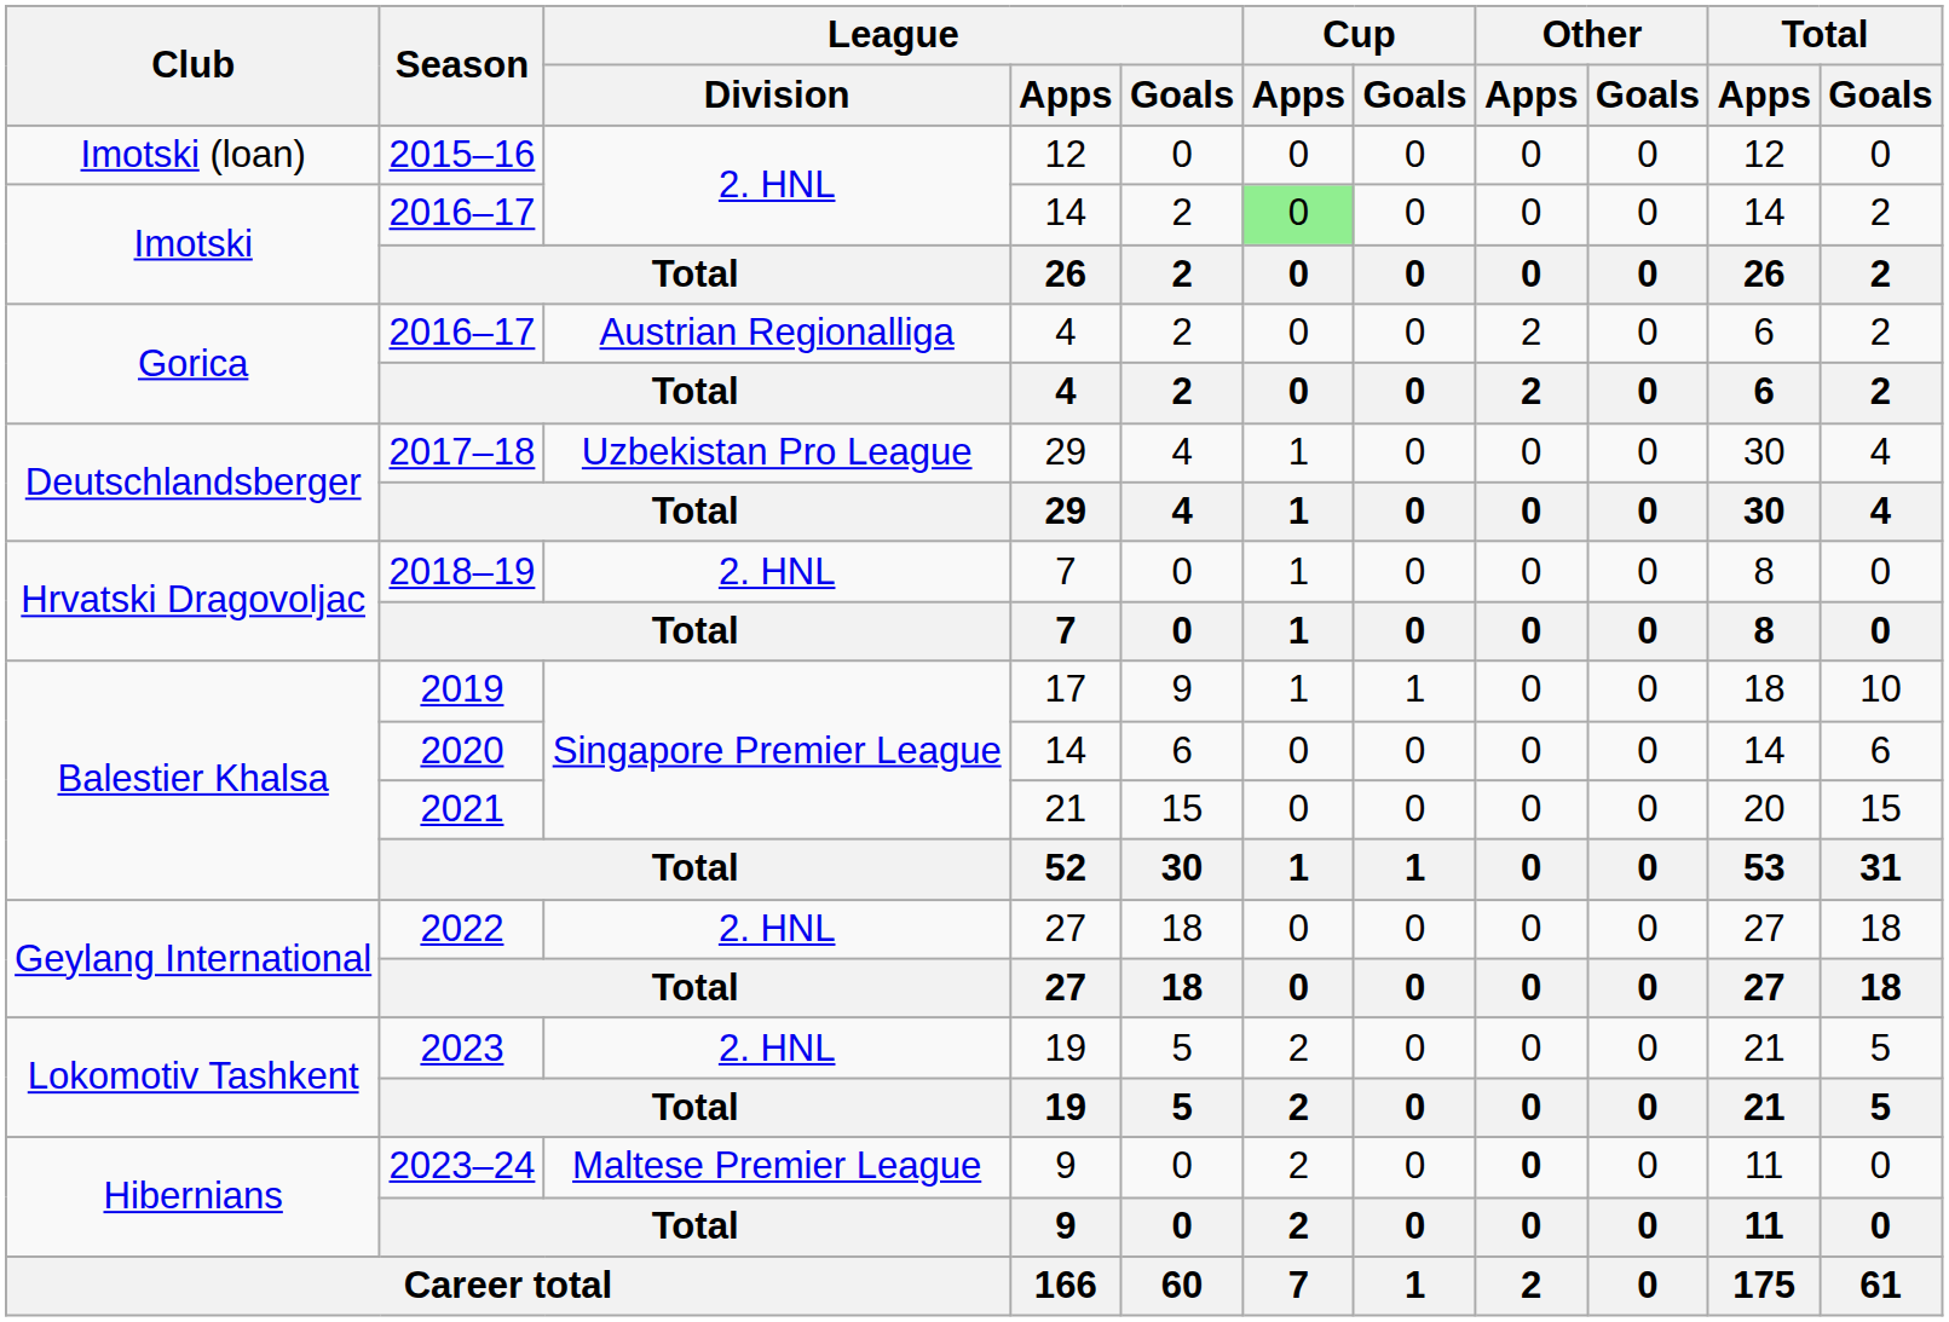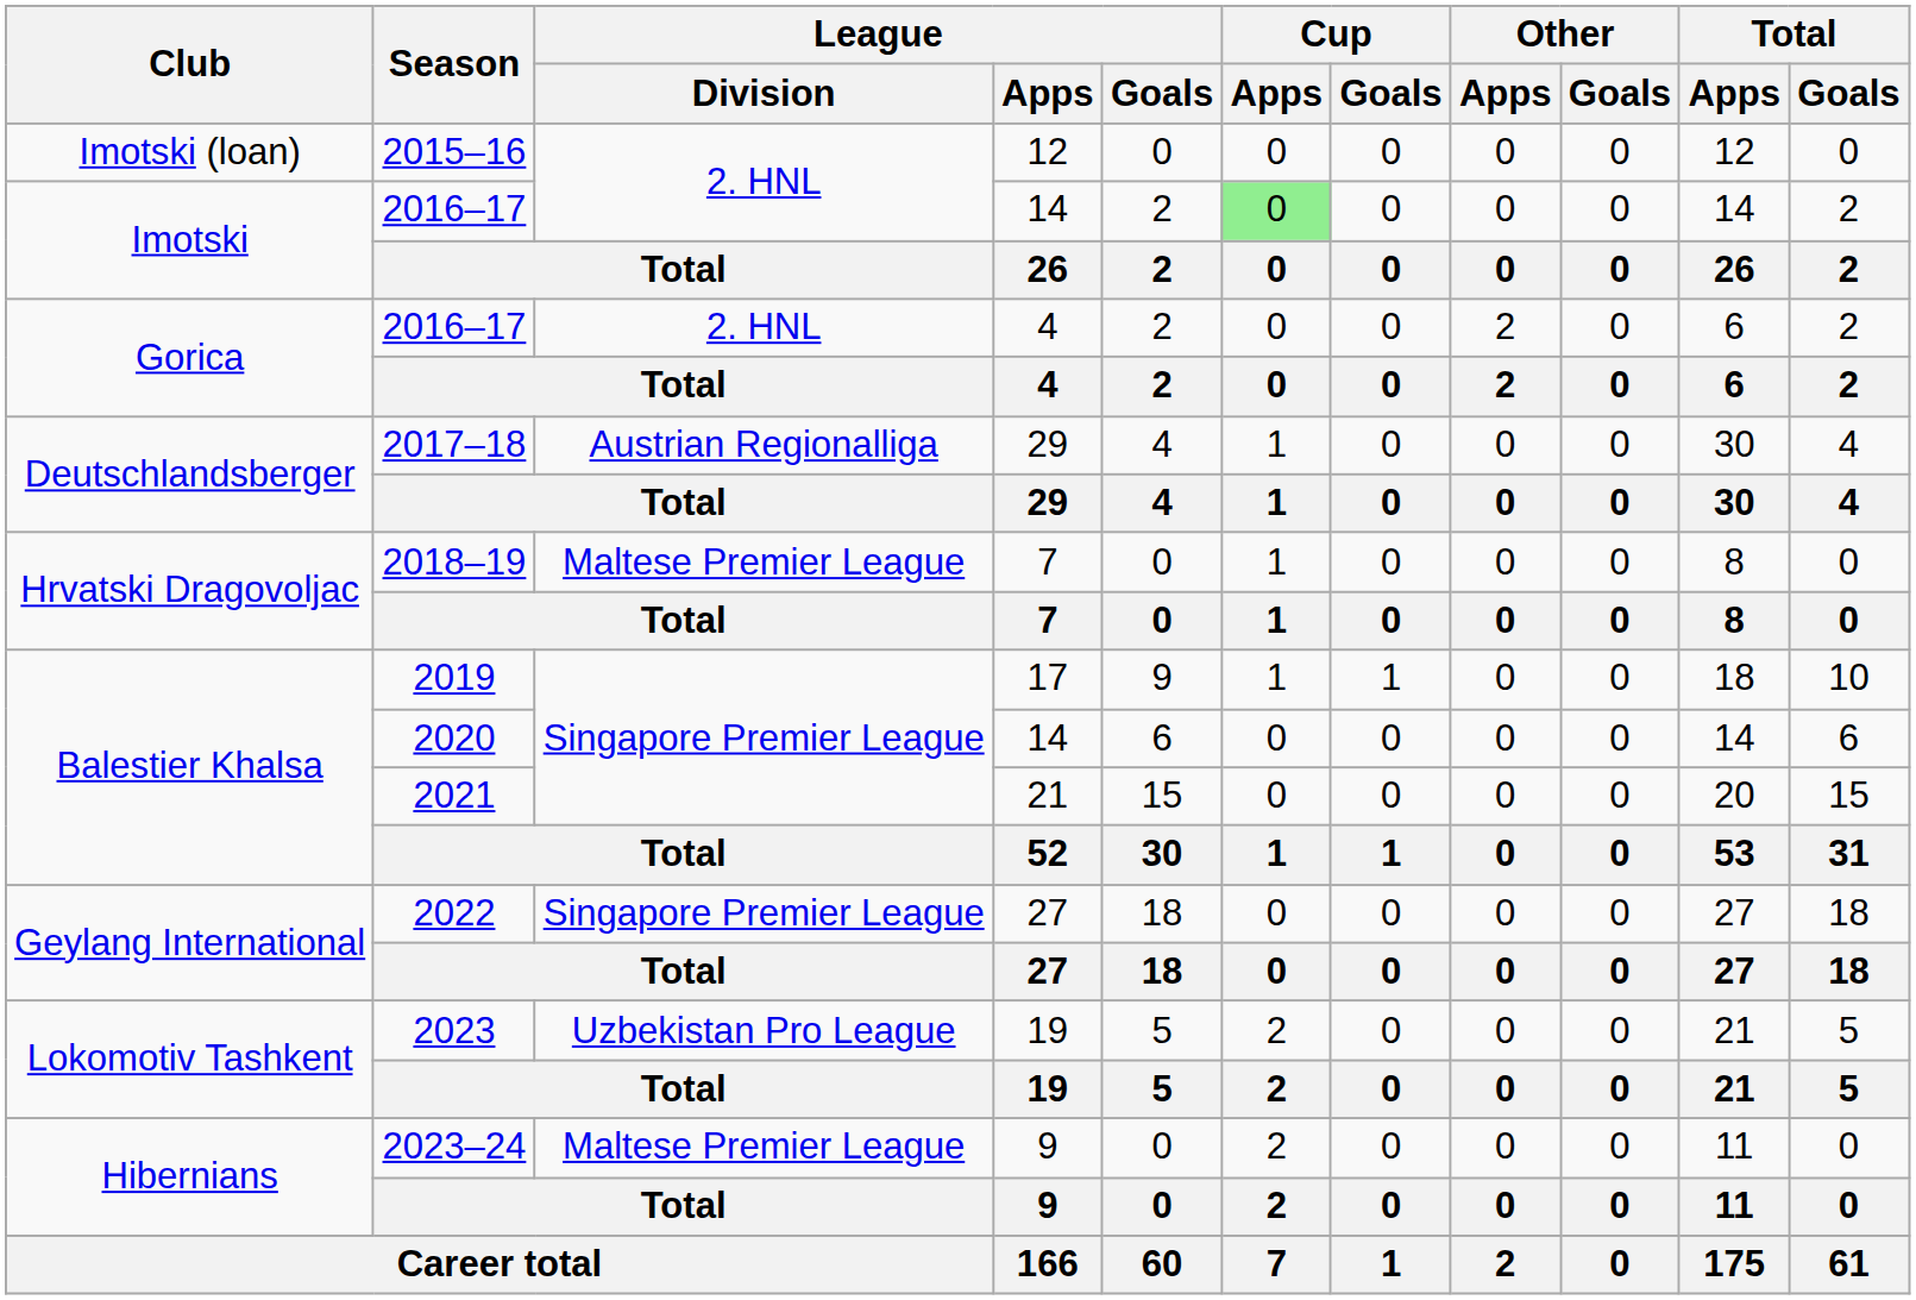 <table class="wikitable" style="text-align: center">
 <tr>
 <th rowspan="2">Club</th>
 <th rowspan="2">Season</th>
 <th colspan="3">League</th>
 <th colspan="2">Cup</th>
 <th colspan="2">Other</th>
 <th colspan="2">Total</th>
 </tr>
 <tr>
 <th>Division</th>
 <th>Apps</th>
 <th>Goals</th>
 <th>Apps</th>
 <th>Goals</th>
 <th>Apps</th>
 <th>Goals</th>
 <th>Apps</th>
 <th>Goals</th>
 </tr>
 <tr>
 <td><a href='#'>Imotski</a> (loan)</td>
 <td><a href='#'>2015–16</a></td>
 <td rowspan="2"><a href='#'>2. HNL</a></td>
 <td>12</td>
 <td>0</td>
 <td>0</td>
 <td>0</td>
 <td>0</td>
 <td>0</td>
 <td>12</td>
 <td>0</td>
 </tr>
 <tr>
 <td rowspan="2"><a href='#'>Imotski</a></td>
 <td><a href='#'>2016–17</a></td>
 <td>14</td>
 <td>2</td>
 <td style="background: lightgreen;">0</td>
 <td>0</td>
 <td>0</td>
 <td>0</td>
 <td>14</td>
 <td>2</td>
 </tr>
 <tr>
 <th colspan=2>Total</th>
 <th>26</th>
 <th>2</th>
 <th>0</th>
 <th>0</th>
 <th>0</th>
 <th>0</th>
 <th>26</th>
 <th>2</th>
 </tr>
 <tr>
 <td rowspan="2"><a href='#'>Gorica</a></td>
 <td><a href='#'>2016–17</a></td>
-<td><a href='#'>Austrian Regionalliga</a></td>
+<td><a href='#'>2. HNL</a></td>
 <td>4</td>
 <td>2</td>
 <td>0</td>
 <td>0</td>
 <td>2</td>
 <td>0</td>
 <td>6</td>
 <td>2</td>
 </tr>
 <tr>
 <th colspan=2>Total</th>
 <th>4</th>
 <th>2</th>
 <th>0</th>
 <th>0</th>
 <th>2</th>
 <th>0</th>
 <th>6</th>
 <th>2</th>
 </tr>
 <tr>
 <td rowspan="2"><a href='#'>Deutschlandsberger</a></td>
 <td><a href='#'>2017–18</a></td>
-<td><a href='#'>Uzbekistan Pro League</a></td>
+<td><a href='#'>Austrian Regionalliga</a></td>
 <td>29</td>
 <td>4</td>
 <td>1</td>
 <td>0</td>
 <td>0</td>
 <td>0</td>
 <td>30</td>
 <td>4</td>
 </tr>
 <tr>
 <th colspan=2>Total</th>
 <th>29</th>
 <th>4</th>
 <th>1</th>
 <th>0</th>
 <th>0</th>
 <th>0</th>
 <th>30</th>
 <th>4</th>
 </tr>
 <tr>
 <td rowspan="2"><a href='#'>Hrvatski Dragovoljac</a></td>
 <td><a href='#'>2018–19</a></td>
-<td><a href='#'>2. HNL</a></td>
+<td><a href='#'>Maltese Premier League</a></td>
 <td>7</td>
 <td>0</td>
 <td>1</td>
 <td>0</td>
 <td>0</td>
 <td>0</td>
 <td>8</td>
 <td>0</td>
 </tr>
 <tr>
 <th colspan=2>Total</th>
 <th>7</th>
 <th>0</th>
 <th>1</th>
 <th>0</th>
 <th>0</th>
 <th>0</th>
 <th>8</th>
 <th>0</th>
 </tr>
 <tr>
 <td rowspan="4"><a href='#'>Balestier Khalsa</a></td>
 <td><a href='#'>2019</a></td>
 <td rowspan="3"><a href='#'>Singapore Premier League</a></td>
 <td>17</td>
 <td>9</td>
 <td>1</td>
 <td>1</td>
 <td>0</td>
 <td>0</td>
 <td>18</td>
 <td>10</td>
 </tr>
 <tr>
 <td><a href='#'>2020</a></td>
 <td>14</td>
 <td>6</td>
 <td>0</td>
 <td>0</td>
 <td>0</td>
 <td>0</td>
 <td>14</td>
 <td>6</td>
 </tr>
 <tr>
 <td><a href='#'>2021</a></td>
 <td>21</td>
 <td>15</td>
 <td>0</td>
 <td>0</td>
 <td>0</td>
 <td>0</td>
 <td>20</td>
 <td>15</td>
 </tr>
 <tr>
 <th colspan=2>Total</th>
 <th>52</th>
 <th>30</th>
 <th>1</th>
 <th>1</th>
 <th>0</th>
 <th>0</th>
 <th>53</th>
 <th>31</th>
 </tr>
 <tr>
 <td rowspan="2"><a href='#'>Geylang International</a></td>
 <td><a href='#'>2022</a></td>
-<td><a href='#'>2. HNL</a></td>
+<td><a href='#'>Singapore Premier League</a></td>
 <td>27</td>
 <td>18</td>
 <td>0</td>
 <td>0</td>
 <td>0</td>
 <td>0</td>
 <td>27</td>
 <td>18</td>
 </tr>
 <tr>
 <th colspan=2>Total</th>
 <th>27</th>
 <th>18</th>
 <th>0</th>
 <th>0</th>
 <th>0</th>
 <th>0</th>
 <th>27</th>
 <th>18</th>
 </tr>
 <tr>
 <td rowspan="2"><a href='#'>Lokomotiv Tashkent</a></td>
 <td><a href='#'>2023</a></td>
-<td><a href='#'>2. HNL</a></td>
+<td><a href='#'>Uzbekistan Pro League</a></td>
 <td>19</td>
 <td>5</td>
 <td>2</td>
 <td>0</td>
 <td>0</td>
 <td>0</td>
 <td>21</td>
 <td>5</td>
 </tr>
 <tr>
 <th colspan=2>Total</th>
 <th>19</th>
 <th>5</th>
 <th>2</th>
 <th>0</th>
 <th>0</th>
 <th>0</th>
 <th>21</th>
 <th>5</th>
 </tr>
 <tr>
 <td rowspan="2"><a href='#'>Hibernians</a></td>
 <td><a href='#'>2023–24</a></td>
 <td><a href='#'>Maltese Premier League</a></td>
 <td>9</td>
 <td>0</td>
 <td>2</td>
 <td>0</td>
-<td><strong>0</strong></td>
+<td>0</td>
 <td>0</td>
 <td>11</td>
 <td>0</td>
 </tr>
 <tr>
 <th colspan=2>Total</th>
 <th>9</th>
 <th>0</th>
 <th>2</th>
 <th>0</th>
 <th>0</th>
 <th>0</th>
 <th>11</th>
 <th>0</th>
 </tr>
 <tr>
 <th colspan=3>Career total</th>
 <th>166</th>
 <th>60</th>
 <th>7</th>
 <th>1</th>
 <th>2</th>
 <th>0</th>
 <th>175</th>
 <th>61</th>
 </tr>
 </table>
